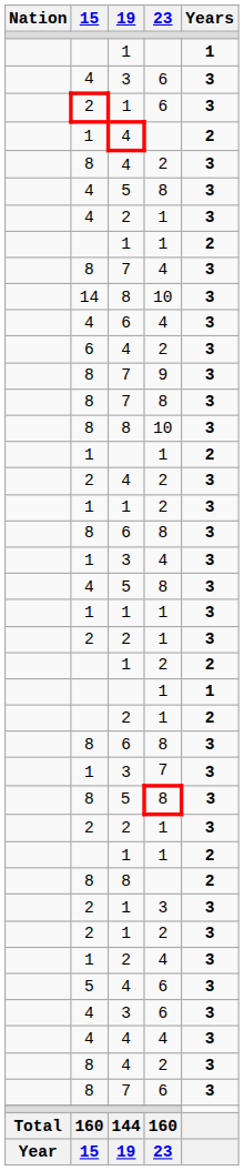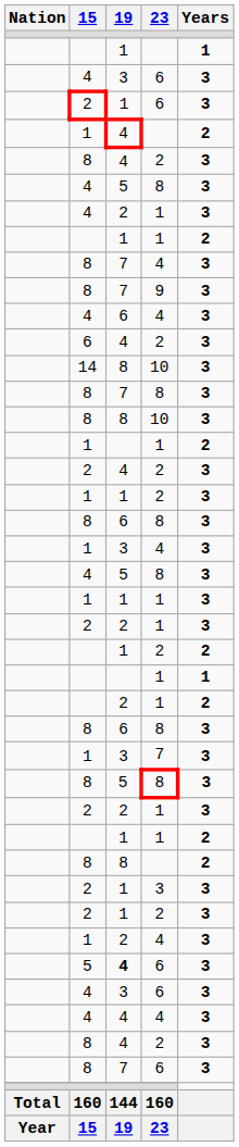 <table class=wikitable style="text-align:center">
 <tr>
 <th>Nation</th>
 <th width=20><a href='#'>15</a></th>
 <th width=20><a href='#'>19</a></th>
 <th width=20><a href='#'>23</a></th>
 <th width=40>Years</th>
 </tr>
 <tr bgcolor=#DDDDDD>
 <td colspan=5></td>
 </tr>
 <tr>
 <td align="left"></td>
 <td></td>
 <td>1</td>
 <td></td>
 <td><strong>1</strong></td>
 </tr>
 <tr>
 <td align="left"></td>
 <td>4</td>
 <td>3</td>
 <td>6</td>
 <td><strong>3</strong></td>
 </tr>
 <tr>
 <td align="left"></td>
 <td style="border: 3px solid red">2</td>
 <td>1</td>
 <td>6</td>
 <td><strong>3</strong></td>
 </tr>
 <tr>
 <td align="left"></td>
 <td>1</td>
 <td style="border: 3px solid red">4</td>
 <td></td>
 <td><strong>2</strong></td>
 </tr>
 <tr>
 <td align="left"></td>
 <td>8</td>
 <td>4</td>
 <td>2</td>
 <td><strong>3</strong></td>
 </tr>
 <tr>
 <td align="left"></td>
 <td>4</td>
 <td>5</td>
 <td>8</td>
 <td><strong>3</strong></td>
 </tr>
 <tr>
 <td align="left"></td>
 <td>4</td>
 <td>2</td>
 <td>1</td>
 <td><strong>3</strong></td>
 </tr>
 <tr>
 <td align="left"></td>
 <td></td>
 <td>1</td>
 <td>1</td>
 <td><strong>2</strong></td>
 </tr>
 <tr>
 <td align="left"></td>
 <td>8</td>
 <td>7</td>
 <td>4</td>
 <td><strong>3</strong></td>
 </tr>
 <tr>
 <td align="left"></td>
-<td>14</td>
 <td>8</td>
-<td>10</td>
+<td>7</td>
+<td>9</td>
 <td><strong>3</strong></td>
 </tr>
 <tr>
 <td align="left"></td>
 <td>4</td>
 <td>6</td>
 <td>4</td>
 <td><strong>3</strong></td>
 </tr>
 <tr>
 <td align="left"></td>
 <td>6</td>
 <td>4</td>
 <td>2</td>
 <td><strong>3</strong></td>
 </tr>
 <tr>
 <td align="left"></td>
+<td>14</td>
 <td>8</td>
-<td>7</td>
-<td>9</td>
+<td>10</td>
 <td><strong>3</strong></td>
 </tr>
 <tr>
 <td align="left"></td>
 <td>8</td>
 <td>7</td>
 <td>8</td>
 <td><strong>3</strong></td>
 </tr>
 <tr>
 <td align="left"></td>
 <td>8</td>
 <td>8</td>
 <td>10</td>
 <td><strong>3</strong></td>
 </tr>
 <tr>
 <td align="left"></td>
 <td>1</td>
 <td></td>
 <td>1</td>
 <td><strong>2</strong></td>
 </tr>
 <tr>
 <td align="left"></td>
 <td>2</td>
 <td>4</td>
 <td>2</td>
 <td><strong>3</strong></td>
 </tr>
 <tr>
 <td align="left"></td>
 <td>1</td>
 <td>1</td>
 <td>2</td>
 <td><strong>3</strong></td>
 </tr>
 <tr>
 <td align="left"></td>
 <td>8</td>
 <td>6</td>
 <td>8</td>
 <td><strong>3</strong></td>
 </tr>
 <tr>
 <td align="left"></td>
 <td>1</td>
 <td>3</td>
 <td>4</td>
 <td><strong>3</strong></td>
 </tr>
 <tr>
 <td align="left"></td>
 <td>4</td>
 <td>5</td>
 <td>8</td>
 <td><strong>3</strong></td>
 </tr>
 <tr>
 <td align="left"></td>
 <td>1</td>
 <td>1</td>
 <td>1</td>
 <td><strong>3</strong></td>
 </tr>
 <tr>
 <td align="left"></td>
 <td>2</td>
 <td>2</td>
 <td>1</td>
 <td><strong>3</strong></td>
 </tr>
 <tr>
 <td align="left"></td>
 <td></td>
 <td>1</td>
 <td>2</td>
 <td><strong>2</strong></td>
 </tr>
 <tr>
 <td align="left"></td>
 <td></td>
 <td></td>
 <td>1</td>
 <td><strong>1</strong></td>
 </tr>
 <tr>
 <td align="left"></td>
 <td></td>
 <td>2</td>
 <td>1</td>
 <td><strong>2</strong></td>
 </tr>
 <tr>
 <td align="left"></td>
 <td>8</td>
 <td>6</td>
 <td>8</td>
 <td><strong>3</strong></td>
 </tr>
 <tr>
 <td align="left"></td>
 <td>1</td>
 <td>3</td>
 <td>7</td>
 <td><strong>3</strong></td>
 </tr>
 <tr>
 <td align="left"></td>
 <td>8</td>
 <td>5</td>
 <td style="border: 3px solid red">8</td>
 <td><strong>3</strong></td>
 </tr>
 <tr>
 <td align="left"></td>
 <td>2</td>
 <td>2</td>
 <td>1</td>
 <td><strong>3</strong></td>
 </tr>
 <tr>
 <td align="left"></td>
 <td></td>
 <td>1</td>
 <td>1</td>
 <td><strong>2</strong></td>
 </tr>
 <tr>
 <td align="left"></td>
 <td>8</td>
 <td>8</td>
 <td></td>
 <td><strong>2</strong></td>
 </tr>
 <tr>
 <td align="left"></td>
 <td>2</td>
 <td>1</td>
 <td>3</td>
 <td><strong>3</strong></td>
 </tr>
 <tr>
 <td align="left"></td>
 <td>2</td>
 <td>1</td>
 <td>2</td>
 <td><strong>3</strong></td>
 </tr>
 <tr>
 <td align="left"></td>
 <td>1</td>
 <td>2</td>
 <td>4</td>
 <td><strong>3</strong></td>
 </tr>
 <tr>
 <td align="left"></td>
 <td>5</td>
-<td>4</td>
+<td><strong>4</strong></td>
 <td>6</td>
 <td><strong>3</strong></td>
 </tr>
 <tr>
 <td align="left"></td>
 <td>4</td>
 <td>3</td>
 <td>6</td>
 <td><strong>3</strong></td>
 </tr>
 <tr>
 <td align="left"></td>
 <td>4</td>
 <td>4</td>
 <td>4</td>
 <td><strong>3</strong></td>
 </tr>
 <tr>
 <td align="left"></td>
 <td>8</td>
 <td>4</td>
 <td>2</td>
 <td><strong>3</strong></td>
 </tr>
 <tr>
 <td align="left"></td>
 <td>8</td>
 <td>7</td>
 <td>6</td>
 <td><strong>3</strong></td>
 </tr>
 <tr>
 </tr>
 <tr bgcolor=#DDDDDD>
 <td colspan=4></td>
 </tr>
 <tr>
 <th>Total</th>
 <th>160</th>
 <th>144</th>
 <th>160</th>
 <th></th>
 </tr>
 <tr>
 <th>Year</th>
 <th><a href='#'>15</a></th>
 <th><a href='#'>19</a></th>
 <th><a href='#'>23</a></th>
 <th></th>
 </tr>
 </table>
